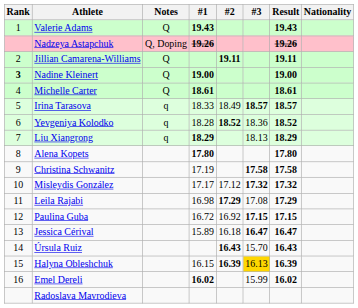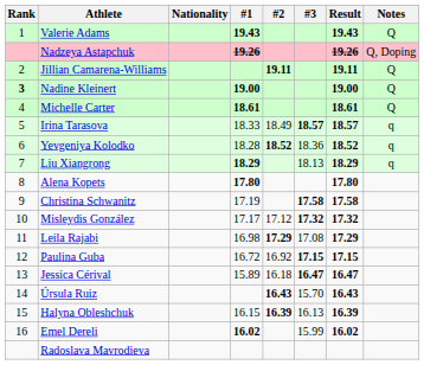 <table class="wikitable sortable" style="text-align:center">
 <tr>
 <th>Rank</th>
 <th>Athlete</th>
-<th>Notes</th>
+<th>Nationality</th>
 <th>#1</th>
 <th>#2</th>
 <th>#3</th>
 <th>Result</th>
-<th>Nationality</th>
+<th>Notes</th>
 </tr>
 <tr bgcolor=ccffcc>
 <td>1</td>
 <td align=left><a href='#'>Valerie Adams</a></td>
-<td>Q</td>
+<td align=left></td>
 <td><strong>19.43</strong></td>
 <td></td>
 <td></td>
 <td><strong>19.43</strong></td>
-<td align=left></td>
+<td>Q</td>
 </tr>
 <tr bgcolor=pink>
 <td></td>
 <td align=left><a href='#'>Nadzeya Astapchuk</a></td>
-<td>Q, Doping</td>
+<td align=left></td>
 <td><s><strong>19.26</strong> </s></td>
 <td></td>
 <td></td>
 <td><s><strong>19.26</strong> </s></td>
-<td align=left></td>
+<td>Q, Doping</td>
 </tr>
 <tr bgcolor=ccffcc>
 <td>2</td>
 <td align=left><a href='#'>Jillian Camarena-Williams</a></td>
-<td>Q</td>
+<td align=left></td>
 <td></td>
 <td><strong>19.11</strong></td>
 <td></td>
 <td><strong>19.11</strong></td>
-<td align=left></td>
+<td>Q</td>
 </tr>
 <tr bgcolor=ccffcc>
 <td><strong>3</strong></td>
 <td align=left><a href='#'>Nadine Kleinert</a></td>
-<td>Q</td>
+<td align=left></td>
 <td><strong>19.00</strong></td>
 <td></td>
 <td></td>
 <td><strong>19.00</strong></td>
-<td align=left></td>
+<td>Q</td>
 </tr>
 <tr bgcolor=ccffcc>
 <td>4</td>
 <td align=left><a href='#'>Michelle Carter</a></td>
-<td>Q</td>
+<td align=left></td>
 <td><strong>18.61</strong></td>
 <td></td>
 <td></td>
 <td><strong>18.61</strong></td>
-<td align=left></td>
+<td>Q</td>
 </tr>
 <tr bgcolor=ddffdd>
 <td>5</td>
 <td align=left><a href='#'>Irina Tarasova</a></td>
-<td>q</td>
+<td align=left></td>
 <td>18.33</td>
 <td>18.49</td>
 <td><strong>18.57</strong></td>
 <td><strong>18.57</strong></td>
-<td align=left></td>
+<td>q</td>
 </tr>
 <tr bgcolor=ddffdd>
 <td>6</td>
 <td align=left><a href='#'>Yevgeniya Kolodko</a></td>
-<td>q</td>
+<td align=left></td>
 <td>18.28</td>
 <td><strong>18.52</strong></td>
 <td>18.36</td>
 <td><strong>18.52</strong></td>
-<td align=left></td>
+<td>q</td>
 </tr>
 <tr bgcolor=ddffdd>
 <td>7</td>
 <td align=left><a href='#'>Liu Xiangrong</a></td>
-<td>q</td>
+<td align=left></td>
 <td><strong>18.29</strong></td>
 <td></td>
 <td>18.13</td>
 <td><strong>18.29</strong></td>
-<td align=left></td>
+<td>q</td>
 </tr>
 <tr>
 <td>8</td>
 <td align=left><a href='#'>Alena Kopets</a></td>
-<td></td>
+<td align=left></td>
 <td><strong>17.80</strong></td>
 <td></td>
 <td></td>
 <td><strong>17.80</strong></td>
-<td align=left></td>
+<td></td>
 </tr>
 <tr>
 <td>9</td>
 <td align=left><a href='#'>Christina Schwanitz</a></td>
-<td></td>
+<td align=left></td>
 <td>17.19</td>
 <td></td>
 <td><strong>17.58</strong></td>
 <td><strong>17.58</strong></td>
-<td align=left></td>
+<td></td>
 </tr>
 <tr>
 <td>10</td>
 <td align=left><a href='#'>Misleydis González</a></td>
-<td></td>
+<td align=left></td>
 <td>17.17</td>
 <td>17.12</td>
 <td><strong>17.32</strong></td>
 <td><strong>17.32</strong></td>
-<td align=left></td>
+<td></td>
 </tr>
 <tr>
 <td>11</td>
 <td align=left><a href='#'>Leila Rajabi</a></td>
-<td></td>
+<td align=left></td>
 <td>16.98</td>
 <td><strong>17.29</strong></td>
 <td>17.08</td>
 <td><strong>17.29</strong></td>
-<td align=left></td>
+<td></td>
 </tr>
 <tr>
 <td>12</td>
 <td align=left><a href='#'>Paulina Guba</a></td>
-<td></td>
+<td align=left></td>
 <td>16.72</td>
 <td>16.92</td>
 <td><strong>17.15</strong></td>
 <td><strong>17.15</strong></td>
-<td align=left></td>
+<td></td>
 </tr>
 <tr>
 <td>13</td>
 <td align=left><a href='#'>Jessica Cérival</a></td>
-<td></td>
+<td align=left></td>
 <td>15.89</td>
 <td>16.18</td>
 <td><strong>16.47</strong></td>
 <td><strong>16.47</strong></td>
-<td align=left></td>
+<td></td>
 </tr>
 <tr>
 <td>14</td>
 <td align=left><a href='#'>Úrsula Ruiz</a></td>
-<td></td>
+<td align=left></td>
 <td></td>
 <td><strong>16.43</strong></td>
 <td>15.70</td>
 <td><strong>16.43</strong></td>
-<td align=left></td>
+<td></td>
 </tr>
 <tr>
 <td>15</td>
 <td align=left><a href='#'>Halyna Obleshchuk</a></td>
-<td></td>
+<td align=left></td>
 <td>16.15</td>
 <td><strong>16.39</strong></td>
-<td style="background: gold;">16.13</td>
+<td>16.13</td>
 <td><strong>16.39</strong></td>
-<td align=left></td>
+<td></td>
 </tr>
 <tr>
 <td>16</td>
 <td align=left><a href='#'>Emel Dereli</a></td>
-<td></td>
+<td align=left></td>
 <td><strong>16.02</strong></td>
 <td></td>
 <td>15.99</td>
 <td><strong>16.02</strong></td>
-<td align=left></td>
+<td></td>
 </tr>
 <tr>
 <td></td>
 <td align=left><a href='#'>Radoslava Mavrodieva</a></td>
-<td></td>
+<td align=left></td>
 <td></td>
 <td></td>
 <td></td>
 <td><strong></strong></td>
-<td align=left></td>
+<td></td>
 </tr>
 </table>
